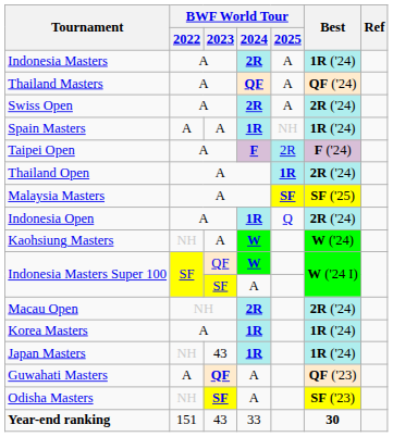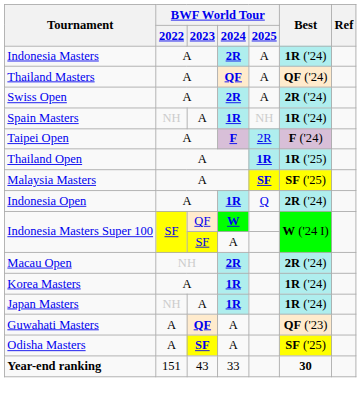 <table style='font-size: 90%; text-align:center;' class='wikitable'>
 <tr>
 <th rowspan="2">Tournament</th>
 <th colspan="4"><a href='#'>BWF World Tour</a></th>
 <th rowspan="2">Best</th>
 <th rowspan="2">Ref</th>
 </tr>
 <tr>
 <th><a href='#'>2022</a></th>
 <th><a href='#'>2023</a></th>
 <th><a href='#'>2024</a></th>
 <th><a href='#'>2025</a></th>
 </tr>
 <tr>
 <td align=left><a href='#'>Indonesia Masters</a></td>
 <td colspan="2">A</td>
 <td bgcolor=AFEEEE><strong><a href='#'>2R</a></strong></td>
 <td>A</td>
 <td bgcolor=AFEEEE><strong>1R</strong> ('24)</td>
 <td></td>
 </tr>
 <tr>
 <td align=left><a href='#'>Thailand Masters</a></td>
 <td colspan="2">A</td>
 <td bgcolor=FFEBCD><strong><a href='#'>QF</a></strong></td>
 <td>A</td>
 <td bgcolor=FFEBCD><strong>QF</strong> ('24)</td>
 <td></td>
 </tr>
 <tr>
 <td align=left><a href='#'>Swiss Open</a></td>
 <td colspan="2">A</td>
 <td bgcolor=AFEEEE><strong><a href='#'>2R</a></strong></td>
 <td>A</td>
 <td bgcolor=AFEEEE><strong>2R</strong> ('24)</td>
 <td></td>
 </tr>
 <tr>
 <td align=left><a href='#'>Spain Masters</a></td>
-<td>A</td>
+<td 2022; style=color:#ccc>NH</td>
 <td>A</td>
 <td bgcolor=AFEEEE><strong><a href='#'>1R</a></strong></td>
 <td 2025; style=color:#ccc>NH</td>
 <td bgcolor=AFEEEE><strong>1R</strong> ('24)</td>
 <td></td>
 </tr>
 <tr>
 <td align=left><a href='#'>Taipei Open</a></td>
 <td colspan="2">A</td>
 <td bgcolor=D8BFD8><strong><a href='#'>F</a></strong></td>
 <td bgcolor=AFEEEE><a href='#'>2R</a></td>
 <td bgcolor=D8BFD8><strong>F</strong> ('24)</td>
 <td></td>
 </tr>
 <tr>
 <td align=left><a href='#'>Thailand Open</a></td>
 <td colspan="3">A</td>
 <td bgcolor=AFEEEE><strong><a href='#'>1R</a></strong></td>
-<td bgcolor=AFEEEE><strong>2R</strong> ('24)</td>
+<td bgcolor=AFEEEE><strong>1R</strong> ('25)</td>
 <td></td>
 </tr>
 <tr>
 <td align=left><a href='#'>Malaysia Masters</a></td>
 <td colspan="3">A</td>
 <td bgcolor=FFFF00><strong><a href='#'>SF</a></strong></td>
 <td bgcolor=FFFF00><strong>SF</strong> ('25)</td>
 <td></td>
 </tr>
 <tr>
 <td align=left><a href='#'>Indonesia Open</a></td>
 <td colspan="2">A</td>
 <td bgcolor=AFEEEE><strong><a href='#'>1R</a></strong></td>
 <td><a href='#'>Q</a></td>
 <td bgcolor=AFEEEE><strong>2R</strong> ('24)</td>
-<td></td>
-</tr>
-<tr>
-<td align=left><a href='#'>Kaohsiung Masters</a></td>
-<td style=color:#ccc>NH</td>
-<td>A</td>
-<td bgcolor=00FF00><strong><a href='#'>W</a></strong></td>
-<td></td>
-<td bgcolor=00FF00><strong>W</strong> ('24)</td>
 <td></td>
 </tr>
 <tr>
 <td rowspan="2" align=left><a href='#'>Indonesia Masters Super 100</a></td>
 <td rowspan="2" bgcolor=FFFF00><a href='#'>SF</a></td>
 <td bgcolor=FFEBCD><a href='#'>QF</a></td>
 <td bgcolor=00FF00><strong><a href='#'>W</a></strong></td>
 <td></td>
 <td rowspan="2" bgcolor=00FF00><strong>W</strong> ('24 I)</td>
 <td rowspan="2"></td>
 </tr>
 <tr>
 <td bgcolor=FFFF00><a href='#'>SF</a></td>
 <td>A</td>
 <td></td>
 </tr>
 <tr>
 <td align=left><a href='#'>Macau Open</a></td>
 <td colspan="2" style=color:#ccc>NH</td>
 <td bgcolor=AFEEEE><strong><a href='#'>2R</a></strong></td>
 <td></td>
 <td bgcolor=AFEEEE><strong>2R</strong> ('24)</td>
 <td></td>
 </tr>
 <tr>
 <td align=left><a href='#'>Korea Masters</a></td>
 <td colspan="2">A</td>
 <td bgcolor=AFEEEE><strong><a href='#'>1R</a></strong></td>
 <td></td>
 <td bgcolor=AFEEEE><strong>1R</strong> ('24)</td>
 <td></td>
 </tr>
 <tr>
 <td align=left><a href='#'>Japan Masters</a></td>
 <td style=color:#ccc>NH</td>
-<td 2023;>43</td>
+<td>A</td>
 <td bgcolor=AFEEEE><strong><a href='#'>1R</a></strong></td>
 <td></td>
 <td bgcolor=AFEEEE><strong>1R</strong> ('24)</td>
 <td></td>
 </tr>
 <tr>
 <td align=left><a href='#'>Guwahati Masters</a></td>
 <td>A</td>
 <td bgcolor=FFEBCD><strong><a href='#'>QF</a></strong></td>
 <td>A</td>
 <td></td>
 <td bgcolor=FFEBCD><strong>QF</strong> ('23)</td>
 <td></td>
 </tr>
 <tr>
 <td align=left><a href='#'>Odisha Masters</a></td>
-<td 2022; style=color:#ccc>NH</td>
+<td>A</td>
 <td bgcolor=FFFF00><strong><a href='#'>SF</a></strong></td>
 <td>A</td>
 <td></td>
-<td bgcolor=FFFF00><strong>SF</strong> ('23)</td>
+<td bgcolor=FFFF00><strong>SF</strong> ('25)</td>
 <td></td>
 </tr>
 <tr>
 <td align=left><strong>Year-end ranking</strong></td>
 <td 2022;>151</td>
 <td 2023;>43</td>
 <td 2024;>33</td>
 <td 2025;></td>
 <td Best;><strong>30</strong></td>
 <td></td>
 </tr>
 </table>
